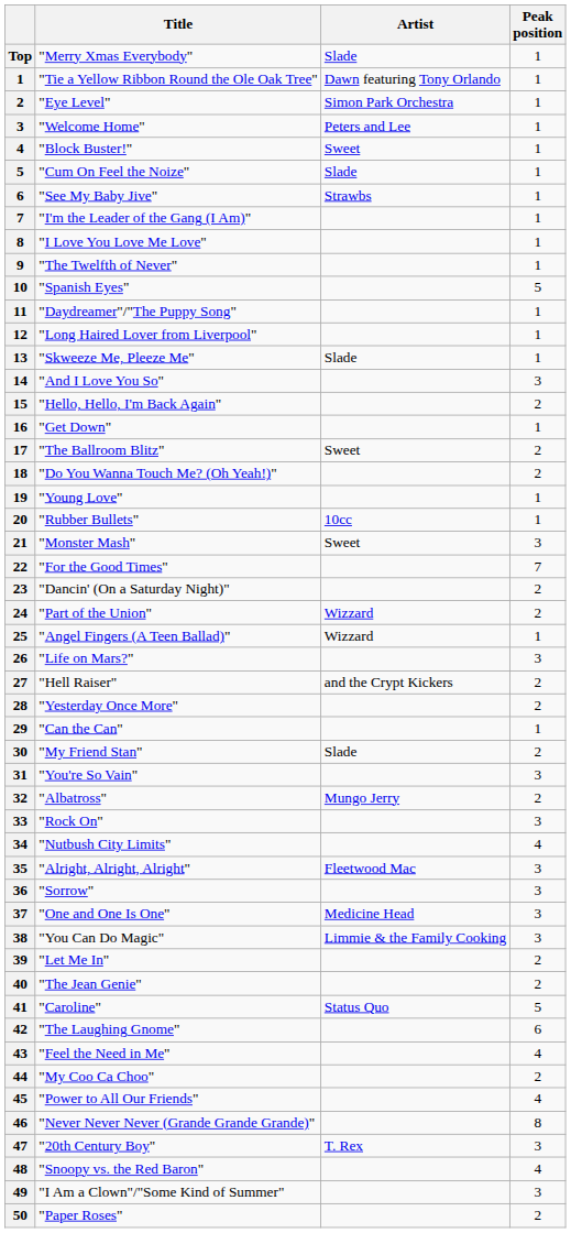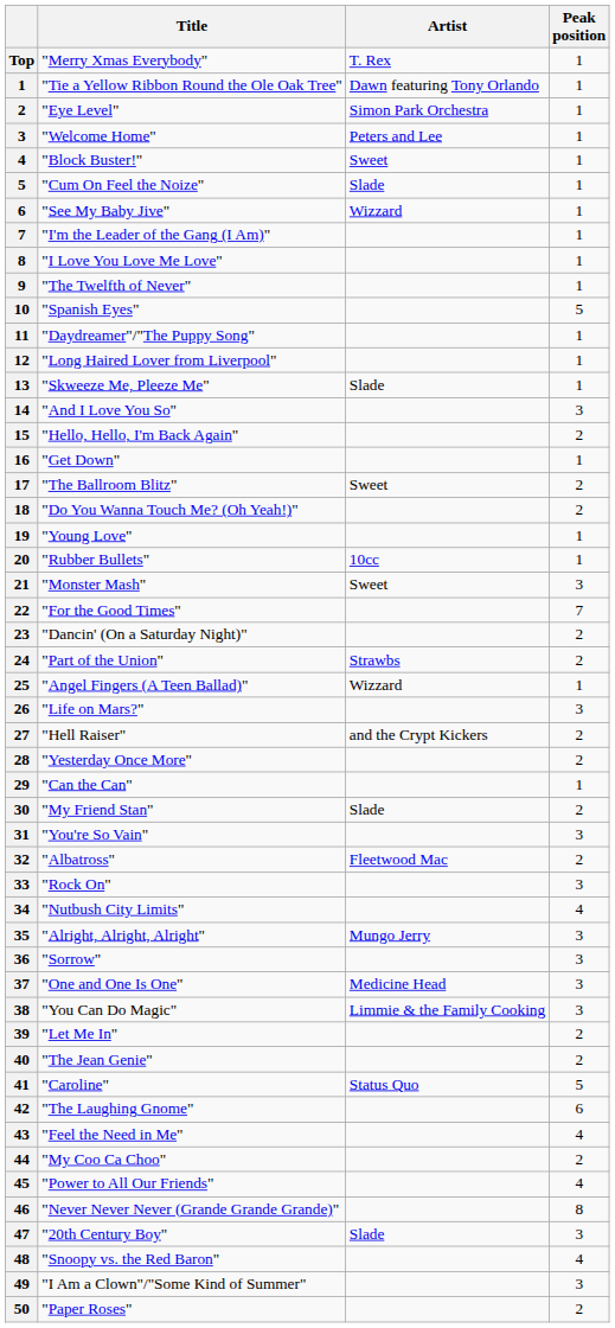 <table class="wikitable sortable plainrowheaders">
 <tr>
 <th scope=col></th>
 <th scope=col>Title</th>
 <th scope=col>Artist</th>
 <th scope=col>Peak<br>position</th>
 </tr>
 <tr>
 <th scope=row style="text-align:center;">Top</th>
 <td>"<a href='#'>Merry Xmas Everybody</a>"</td>
-<td><a href='#'>Slade</a></td>
+<td><a href='#'>T. Rex</a></td>
 <td align="center">1</td>
 </tr>
 <tr>
 <th scope=row style="text-align:center;">1</th>
 <td>"<a href='#'>Tie a Yellow Ribbon Round the Ole Oak Tree</a>"</td>
 <td><a href='#'>Dawn</a> featuring <a href='#'>Tony Orlando</a></td>
 <td align="center">1</td>
 </tr>
 <tr>
 <th scope=row style="text-align:center;">2</th>
 <td>"<a href='#'>Eye Level</a>"</td>
 <td><a href='#'>Simon Park Orchestra</a></td>
 <td align="center">1</td>
 </tr>
 <tr>
 <th scope=row style="text-align:center;">3</th>
 <td>"<a href='#'>Welcome Home</a>"</td>
 <td><a href='#'>Peters and Lee</a></td>
 <td align="center">1</td>
 </tr>
 <tr>
 <th scope=row style="text-align:center;">4</th>
 <td>"<a href='#'>Block Buster!</a>"</td>
 <td><a href='#'>Sweet</a></td>
 <td align="center">1</td>
 </tr>
 <tr>
 <th scope=row style="text-align:center;">5</th>
 <td>"<a href='#'>Cum On Feel the Noize</a>"</td>
 <td><a href='#'>Slade</a></td>
 <td align="center">1</td>
 </tr>
 <tr>
 <th scope=row style="text-align:center;">6</th>
 <td>"<a href='#'>See My Baby Jive</a>"</td>
-<td><a href='#'>Strawbs</a></td>
+<td><a href='#'>Wizzard</a></td>
 <td align="center">1</td>
 </tr>
 <tr>
 <th scope=row style="text-align:center;">7</th>
 <td>"<a href='#'>I'm the Leader of the Gang (I Am)</a>"</td>
 <td></td>
 <td align="center">1</td>
 </tr>
 <tr>
 <th scope=row style="text-align:center;">8</th>
 <td>"<a href='#'>I Love You Love Me Love</a>"</td>
 <td></td>
 <td align="center">1</td>
 </tr>
 <tr>
 <th scope=row style="text-align:center;">9</th>
 <td>"<a href='#'>The Twelfth of Never</a>"</td>
 <td></td>
 <td align="center">1</td>
 </tr>
 <tr>
 <th scope=row style="text-align:center;">10</th>
 <td>"<a href='#'>Spanish Eyes</a>"</td>
 <td></td>
 <td align="center">5</td>
 </tr>
 <tr>
 <th scope=row style="text-align:center;">11</th>
 <td>"<a href='#'>Daydreamer</a>"/"<a href='#'>The Puppy Song</a>"</td>
 <td></td>
 <td align="center">1</td>
 </tr>
 <tr>
 <th scope=row style="text-align:center;">12</th>
 <td>"<a href='#'>Long Haired Lover from Liverpool</a>"</td>
 <td></td>
 <td align="center">1</td>
 </tr>
 <tr>
 <th scope=row style="text-align:center;">13</th>
 <td>"<a href='#'>Skweeze Me, Pleeze Me</a>"</td>
 <td>Slade</td>
 <td align="center">1</td>
 </tr>
 <tr>
 <th scope=row style="text-align:center;">14</th>
 <td>"<a href='#'>And I Love You So</a>"</td>
 <td></td>
 <td align="center">3</td>
 </tr>
 <tr>
 <th scope=row style="text-align:center;">15</th>
 <td>"<a href='#'>Hello, Hello, I'm Back Again</a>"</td>
 <td></td>
 <td align="center">2</td>
 </tr>
 <tr>
 <th scope=row style="text-align:center;">16</th>
 <td>"<a href='#'>Get Down</a>"</td>
 <td></td>
 <td align="center">1</td>
 </tr>
 <tr>
 <th scope=row style="text-align:center;">17</th>
 <td>"<a href='#'>The Ballroom Blitz</a>"</td>
 <td>Sweet</td>
 <td align="center">2</td>
 </tr>
 <tr>
 <th scope=row style="text-align:center;">18</th>
 <td>"<a href='#'>Do You Wanna Touch Me? (Oh Yeah!)</a>"</td>
 <td></td>
 <td align="center">2</td>
 </tr>
 <tr>
 <th scope=row style="text-align:center;">19</th>
 <td>"<a href='#'>Young Love</a>"</td>
 <td></td>
 <td align="center">1</td>
 </tr>
 <tr>
 <th scope=row style="text-align:center;">20</th>
 <td>"<a href='#'>Rubber Bullets</a>"</td>
 <td><a href='#'>10cc</a></td>
 <td align="center">1</td>
 </tr>
 <tr>
 <th scope=row style="text-align:center;">21</th>
 <td>"<a href='#'>Monster Mash</a>"</td>
 <td>Sweet</td>
 <td align="center">3</td>
 </tr>
 <tr>
 <th scope=row style="text-align:center;">22</th>
 <td>"<a href='#'>For the Good Times</a>"</td>
 <td></td>
 <td align="center">7</td>
 </tr>
 <tr>
 <th scope=row style="text-align:center;">23</th>
 <td>"Dancin' (On a Saturday Night)"</td>
 <td></td>
 <td align="center">2</td>
 </tr>
 <tr>
 <th scope=row style="text-align:center;">24</th>
 <td>"<a href='#'>Part of the Union</a>"</td>
-<td><a href='#'>Wizzard</a></td>
+<td><a href='#'>Strawbs</a></td>
 <td align="center">2</td>
 </tr>
 <tr>
 <th scope=row style="text-align:center;">25</th>
 <td>"<a href='#'>Angel Fingers (A Teen Ballad)</a>"</td>
 <td>Wizzard</td>
 <td align="center">1</td>
 </tr>
 <tr>
 <th scope=row style="text-align:center;">26</th>
 <td>"<a href='#'>Life on Mars?</a>"</td>
 <td></td>
 <td align="center">3</td>
 </tr>
 <tr>
 <th scope=row style="text-align:center;">27</th>
 <td>"Hell Raiser"</td>
 <td> and the Crypt Kickers</td>
 <td align="center">2</td>
 </tr>
 <tr>
 <th scope=row style="text-align:center;">28</th>
 <td>"<a href='#'>Yesterday Once More</a>"</td>
 <td></td>
 <td align="center">2</td>
 </tr>
 <tr>
 <th scope=row style="text-align:center;">29</th>
 <td>"<a href='#'>Can the Can</a>"</td>
 <td></td>
 <td align="center">1</td>
 </tr>
 <tr>
 <th scope=row style="text-align:center;">30</th>
 <td>"<a href='#'>My Friend Stan</a>"</td>
 <td>Slade</td>
 <td align="center">2</td>
 </tr>
 <tr>
 <th scope=row style="text-align:center;">31</th>
 <td>"<a href='#'>You're So Vain</a>"</td>
 <td></td>
 <td align="center">3</td>
 </tr>
 <tr>
 <th scope=row style="text-align:center;">32</th>
 <td>"<a href='#'>Albatross</a>"</td>
-<td><a href='#'>Mungo Jerry</a></td>
+<td><a href='#'>Fleetwood Mac</a></td>
 <td align="center">2</td>
 </tr>
 <tr>
 <th scope=row style="text-align:center;">33</th>
 <td>"<a href='#'>Rock On</a>"</td>
 <td></td>
 <td align="center">3</td>
 </tr>
 <tr>
 <th scope=row style="text-align:center;">34</th>
 <td>"<a href='#'>Nutbush City Limits</a>"</td>
 <td></td>
 <td align="center">4</td>
 </tr>
 <tr>
 <th scope=row style="text-align:center;">35</th>
 <td>"<a href='#'>Alright, Alright, Alright</a>"</td>
-<td><a href='#'>Fleetwood Mac</a></td>
+<td><a href='#'>Mungo Jerry</a></td>
 <td align="center">3</td>
 </tr>
 <tr>
 <th scope=row style="text-align:center;">36</th>
 <td>"<a href='#'>Sorrow</a>"</td>
 <td></td>
 <td align="center">3</td>
 </tr>
 <tr>
 <th scope=row style="text-align:center;">37</th>
 <td>"<a href='#'>One and One Is One</a>"</td>
 <td><a href='#'>Medicine Head</a></td>
 <td align="center">3</td>
 </tr>
 <tr>
 <th scope=row style="text-align:center;">38</th>
 <td>"You Can Do Magic"</td>
 <td><a href='#'>Limmie & the Family Cooking</a></td>
 <td align="center">3</td>
 </tr>
 <tr>
 <th scope=row style="text-align:center;">39</th>
 <td>"<a href='#'>Let Me In</a>"</td>
 <td></td>
 <td align="center">2</td>
 </tr>
 <tr>
 <th scope=row style="text-align:center;">40</th>
 <td>"<a href='#'>The Jean Genie</a>"</td>
 <td></td>
 <td align="center">2</td>
 </tr>
 <tr>
 <th scope=row style="text-align:center;">41</th>
 <td>"<a href='#'>Caroline</a>"</td>
 <td><a href='#'>Status Quo</a></td>
 <td align="center">5</td>
 </tr>
 <tr>
 <th scope=row style="text-align:center;">42</th>
 <td>"<a href='#'>The Laughing Gnome</a>"</td>
 <td></td>
 <td align="center">6</td>
 </tr>
 <tr>
 <th scope=row style="text-align:center;">43</th>
 <td>"<a href='#'>Feel the Need in Me</a>"</td>
 <td></td>
 <td align="center">4</td>
 </tr>
 <tr>
 <th scope=row style="text-align:center;">44</th>
 <td>"<a href='#'>My Coo Ca Choo</a>"</td>
 <td></td>
 <td align="center">2</td>
 </tr>
 <tr>
 <th scope=row style="text-align:center;">45</th>
 <td>"<a href='#'>Power to All Our Friends</a>"</td>
 <td></td>
 <td align="center">4</td>
 </tr>
 <tr>
 <th scope=row style="text-align:center;">46</th>
 <td>"<a href='#'>Never Never Never (Grande Grande Grande)</a>"</td>
 <td></td>
 <td align="center">8</td>
 </tr>
 <tr>
 <th scope=row style="text-align:center;">47</th>
 <td>"<a href='#'>20th Century Boy</a>"</td>
-<td><a href='#'>T. Rex</a></td>
+<td><a href='#'>Slade</a></td>
 <td align="center">3</td>
 </tr>
 <tr>
 <th scope=row style="text-align:center;">48</th>
 <td>"<a href='#'>Snoopy vs. the Red Baron</a>"</td>
 <td></td>
 <td align="center">4</td>
 </tr>
 <tr>
 <th scope=row style="text-align:center;">49</th>
 <td>"I Am a Clown"/"Some Kind of Summer"</td>
 <td></td>
 <td align="center">3</td>
 </tr>
 <tr>
 <th scope=row style="text-align:center;">50</th>
 <td>"<a href='#'>Paper Roses</a>"</td>
 <td></td>
 <td align="center">2</td>
 </tr>
 </table>
